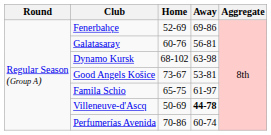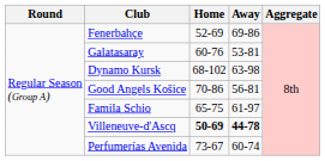 <table class="wikitable">
 <tr>
 <th>Round</th>
 <th>Club</th>
 <th>Home</th>
 <th>Away</th>
 <th>Aggregate</th>
 </tr>
 <tr>
 <td rowspan="7"><a href='#'>Regular Season</a><br><em>(<small>Group A</small>)</em></td>
 <td> <a href='#'>Fenerbahçe</a></td>
 <td style="text-align:center;">52-69</td>
 <td style="text-align:center;">69-86</td>
 <td rowspan="7" style="text-align:center;" bgcolor="#ffcccc">8th</td>
 </tr>
 <tr>
 <td> <a href='#'>Galatasaray</a></td>
 <td style="text-align:center;">60-76</td>
-<td style="text-align:center;">56-81</td>
+<td style="text-align:center;">53-81</td>
 </tr>
 <tr>
 <td> <a href='#'>Dynamo Kursk</a></td>
 <td style="text-align:center;">68-102</td>
 <td style="text-align:center;">63-98</td>
 </tr>
 <tr>
 <td> <a href='#'>Good Angels Košice</a></td>
-<td style="text-align:center;">73-67</td>
-<td style="text-align:center;">53-81</td>
+<td style="text-align:center;">70-86</td>
+<td style="text-align:center;">56-81</td>
 </tr>
 <tr>
 <td> <a href='#'>Famila Schio</a></td>
 <td style="text-align:center;">65-75</td>
 <td style="text-align:center;">61-97</td>
 </tr>
 <tr>
 <td> <a href='#'>Villeneuve-d'Ascq</a></td>
-<td style="text-align:center;">50-69</td>
+<td style="text-align:center;"><strong>50-69</strong></td>
 <td style="text-align:center;"><strong>44-78</strong></td>
 </tr>
 <tr>
 <td> <a href='#'>Perfumerías Avenida</a></td>
-<td style="text-align:center;">70-86</td>
+<td style="text-align:center;">73-67</td>
 <td style="text-align:center;">60-74</td>
 </tr>
 </table>
